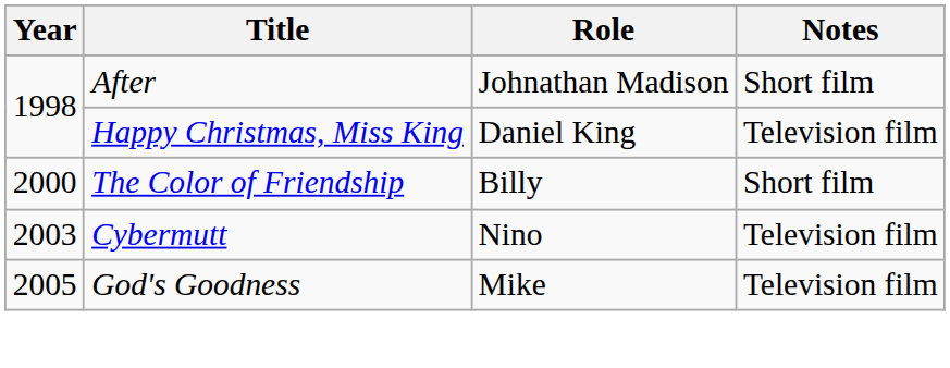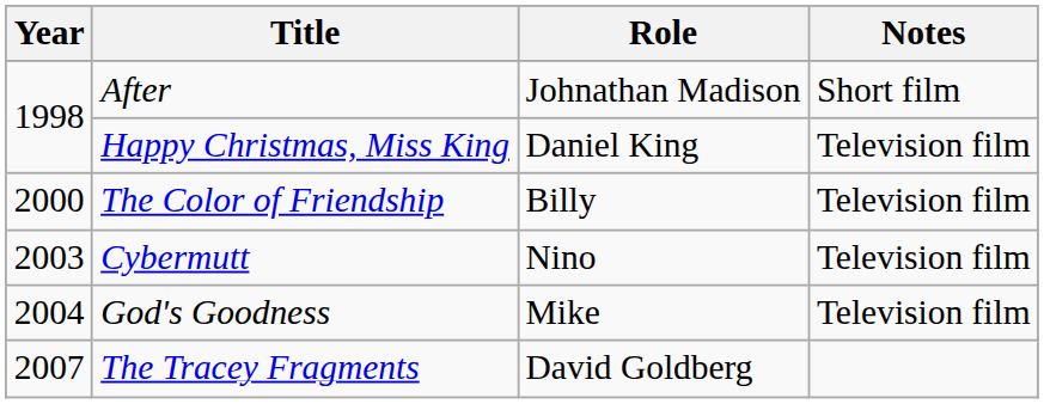 <table class="wikitable">
 <tr>
 <th>Year</th>
 <th>Title</th>
 <th>Role</th>
 <th>Notes</th>
 </tr>
 <tr>
 <td rowspan="2">1998</td>
 <td><em>After</em></td>
 <td>Johnathan Madison</td>
 <td>Short film</td>
 </tr>
 <tr>
 <td><em><a href='#'>Happy Christmas, Miss King</a></em></td>
 <td>Daniel King</td>
 <td>Television film</td>
 </tr>
 <tr>
 <td>2000</td>
 <td><em><a href='#'>The Color of Friendship</a></em></td>
 <td>Billy</td>
-<td>Short film</td>
+<td>Television film</td>
 </tr>
 <tr>
 <td>2003</td>
 <td><em><a href='#'>Cybermutt</a></em></td>
 <td>Nino</td>
 <td>Television film</td>
 </tr>
 <tr>
-<td>2005</td>
+<td>2004</td>
 <td><em>God's Goodness</em></td>
 <td>Mike</td>
 <td>Television film</td>
 </tr>
+<tr>
+<td>2007</td>
+<td><em><a href='#'>The Tracey Fragments</a></em></td>
+<td>David Goldberg</td>
+<td></td>
+</tr>
 </table>
